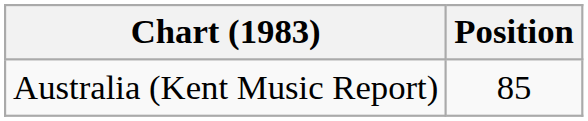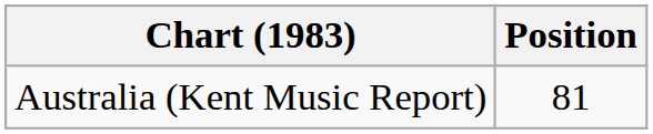 <table class="wikitable sortable">
 <tr>
 <th>Chart (1983)</th>
 <th>Position</th>
 </tr>
 <tr>
 <td>Australia (Kent Music Report)</td>
-<td style="text-align:center;">85</td>
+<td style="text-align:center;">81</td>
 </tr>
 </table>
